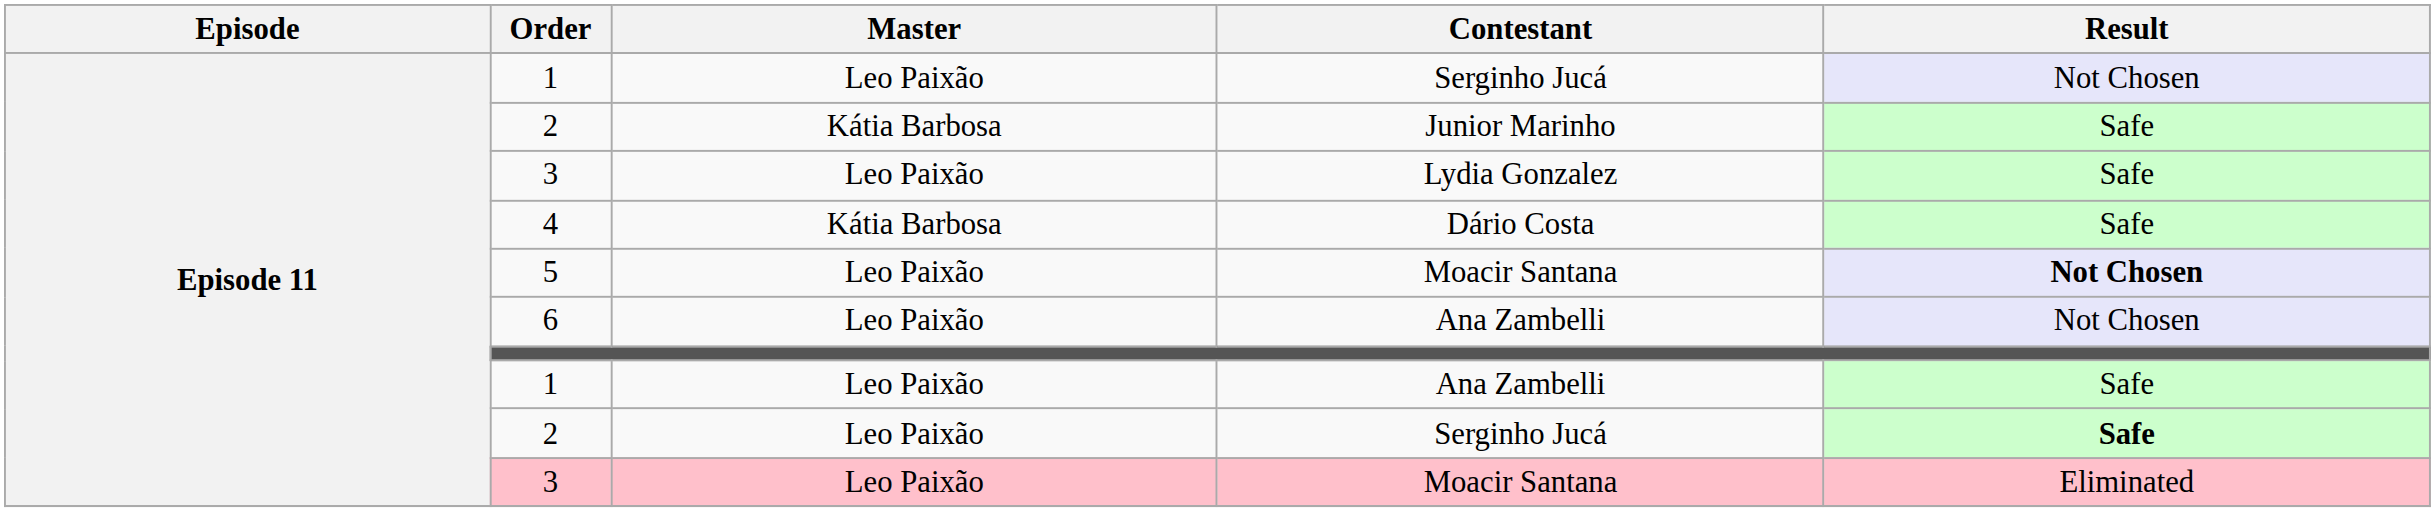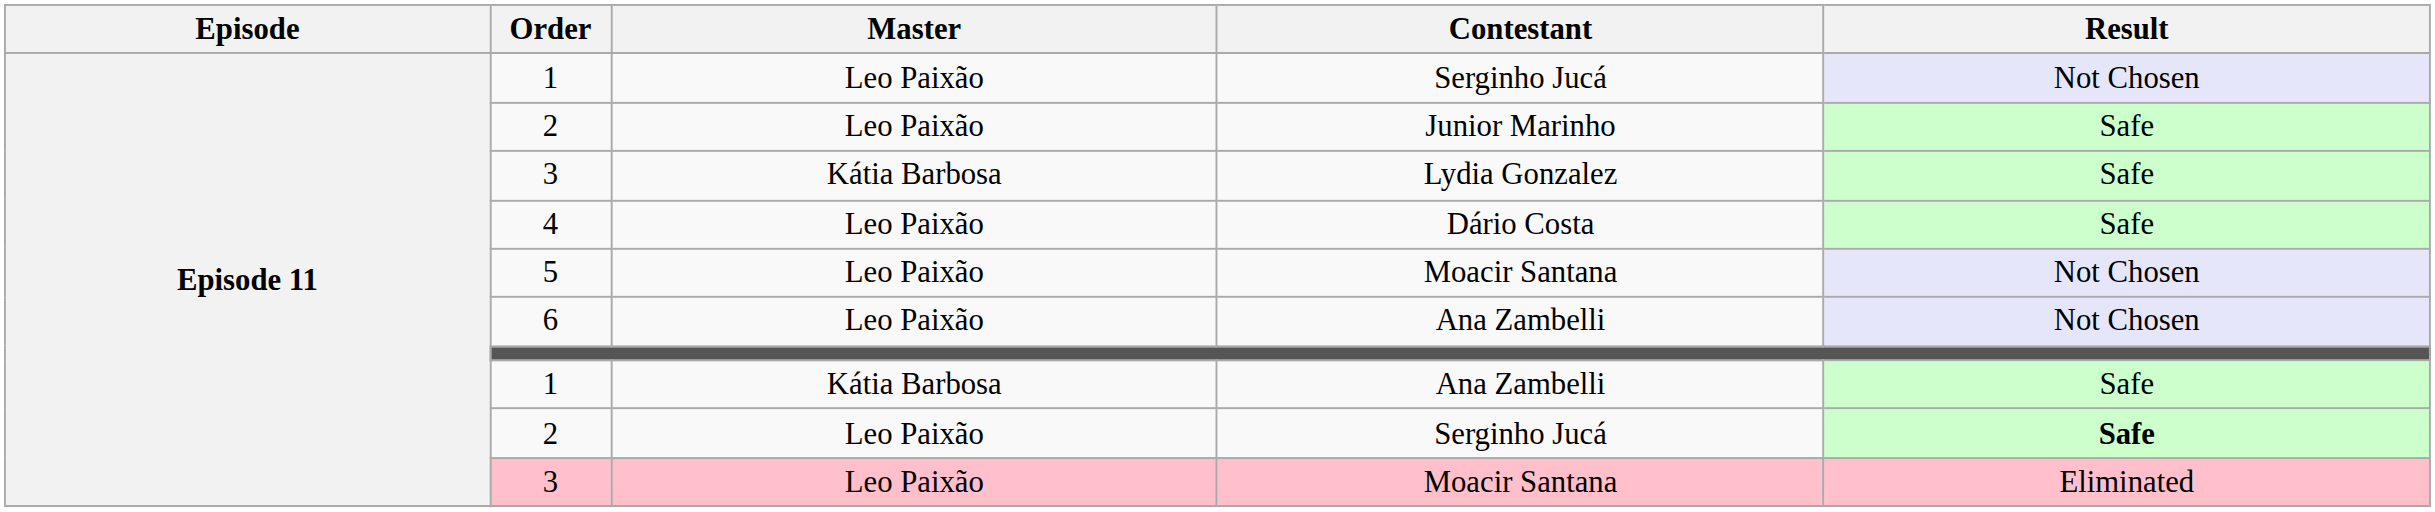 <table class="wikitable" style="text-align:center; width:100%;">
 <tr>
 <th scope="col" width="20.0%">Episode</th>
 <th scope="col" width="05.0%">Order</th>
 <th scope="col" width="25.0%">Master</th>
 <th scope="col" width="25.0%">Contestant</th>
 <th scope="col" width="25.0%">Result</th>
 </tr>
 <tr>
 <th rowspan=11>Episode 11<br></th>
 </tr>
 <tr>
 <td>1</td>
 <td>Leo Paixão</td>
 <td>Serginho Jucá</td>
 <td bgcolor=E6E6FA>Not Chosen</td>
 </tr>
 <tr>
 <td>2</td>
-<td>Kátia Barbosa</td>
+<td>Leo Paixão</td>
 <td>Junior Marinho</td>
 <td bgcolor=CCFFCC>Safe</td>
 </tr>
 <tr>
 <td>3</td>
-<td>Leo Paixão</td>
+<td>Kátia Barbosa</td>
 <td>Lydia Gonzalez</td>
 <td bgcolor=CCFFCC>Safe</td>
 </tr>
 <tr>
 <td>4</td>
-<td>Kátia Barbosa</td>
+<td>Leo Paixão</td>
 <td>Dário Costa</td>
 <td bgcolor=CCFFCC>Safe</td>
 </tr>
 <tr>
 <td>5</td>
 <td>Leo Paixão</td>
 <td>Moacir Santana</td>
-<td bgcolor=E6E6FA><strong>Not Chosen</strong></td>
+<td bgcolor=E6E6FA>Not Chosen</td>
 </tr>
 <tr>
 <td>6</td>
 <td>Leo Paixão</td>
 <td>Ana Zambelli</td>
 <td bgcolor=E6E6FA>Not Chosen</td>
 </tr>
 <tr>
 <td colspan=4 bgcolor=555555></td>
 </tr>
 <tr>
 <td>1</td>
-<td>Leo Paixão</td>
+<td>Kátia Barbosa</td>
 <td>Ana Zambelli</td>
 <td bgcolor=CCFFCC>Safe</td>
 </tr>
 <tr>
 <td>2</td>
 <td>Leo Paixão</td>
 <td>Serginho Jucá</td>
 <td bgcolor=CCFFCC><strong>Safe</strong></td>
 </tr>
 <tr bgcolor=FFC0CB>
 <td>3</td>
 <td>Leo Paixão</td>
 <td>Moacir Santana</td>
 <td>Eliminated</td>
 </tr>
 <tr>
 </tr>
 </table>
